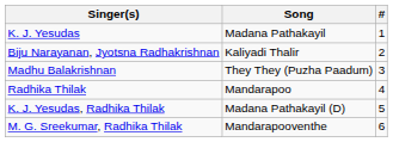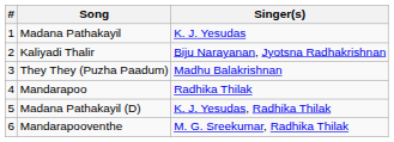 <table class="wikitable">
 <tr>
+<th>#</th>
+<th>Song</th>
 <th>Singer(s)</th>
-<th>Song</th>
-<th>#</th>
 </tr>
 <tr>
+<td>1</td>
+<td>Madana Pathakayil</td>
 <td><a href='#'>K. J. Yesudas</a></td>
-<td>Madana Pathakayil</td>
-<td>1</td>
 </tr>
 <tr>
+<td>2</td>
+<td>Kaliyadi Thalir</td>
 <td><a href='#'>Biju Narayanan</a>, <a href='#'>Jyotsna Radhakrishnan</a></td>
-<td>Kaliyadi Thalir</td>
-<td>2</td>
 </tr>
 <tr>
+<td>3</td>
+<td>They They (Puzha Paadum)</td>
 <td><a href='#'>Madhu Balakrishnan</a></td>
-<td>They They (Puzha Paadum)</td>
-<td>3</td>
 </tr>
 <tr>
+<td>4</td>
+<td>Mandarapoo</td>
 <td><a href='#'>Radhika Thilak</a></td>
-<td>Mandarapoo</td>
-<td>4</td>
 </tr>
 <tr>
+<td>5</td>
+<td>Madana Pathakayil (D)</td>
 <td><a href='#'>K. J. Yesudas</a>, <a href='#'>Radhika Thilak</a></td>
-<td>Madana Pathakayil (D)</td>
-<td>5</td>
 </tr>
 <tr>
+<td>6</td>
+<td>Mandarapooventhe</td>
 <td><a href='#'>M. G. Sreekumar</a>, <a href='#'>Radhika Thilak</a></td>
-<td>Mandarapooventhe</td>
-<td>6</td>
 </tr>
 </table>
